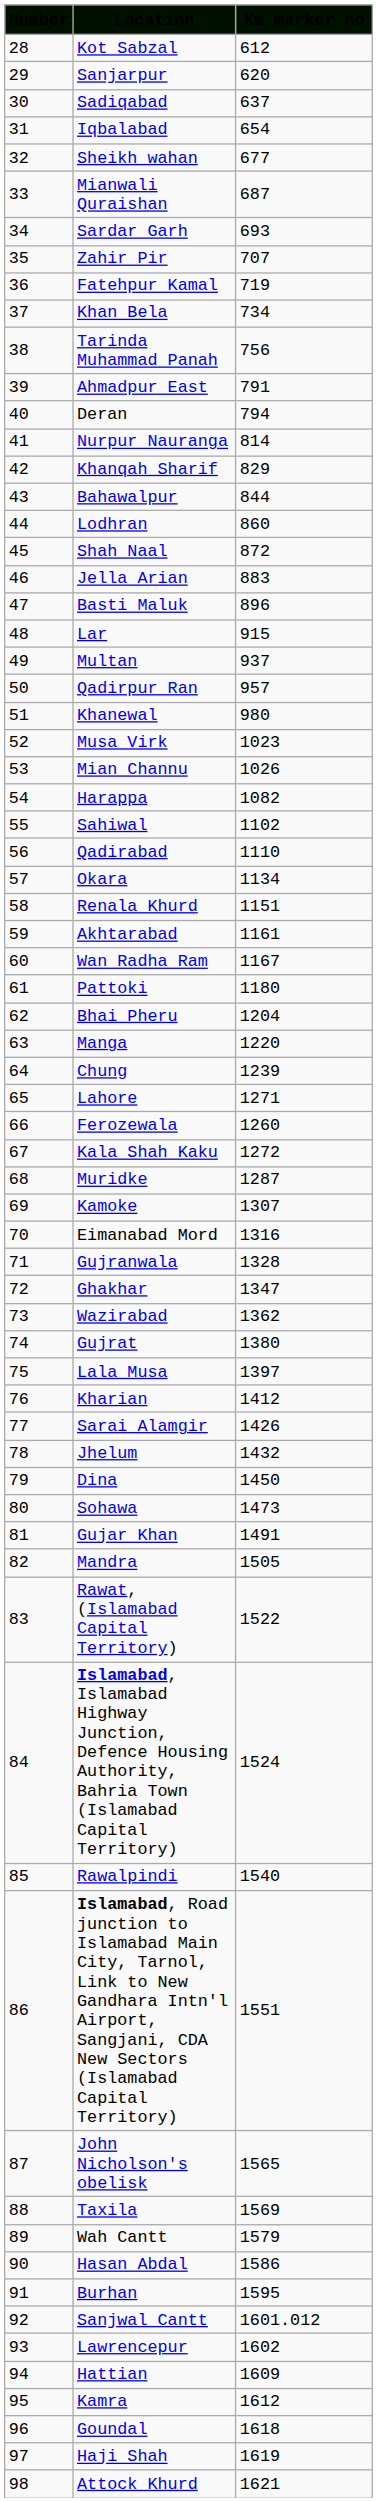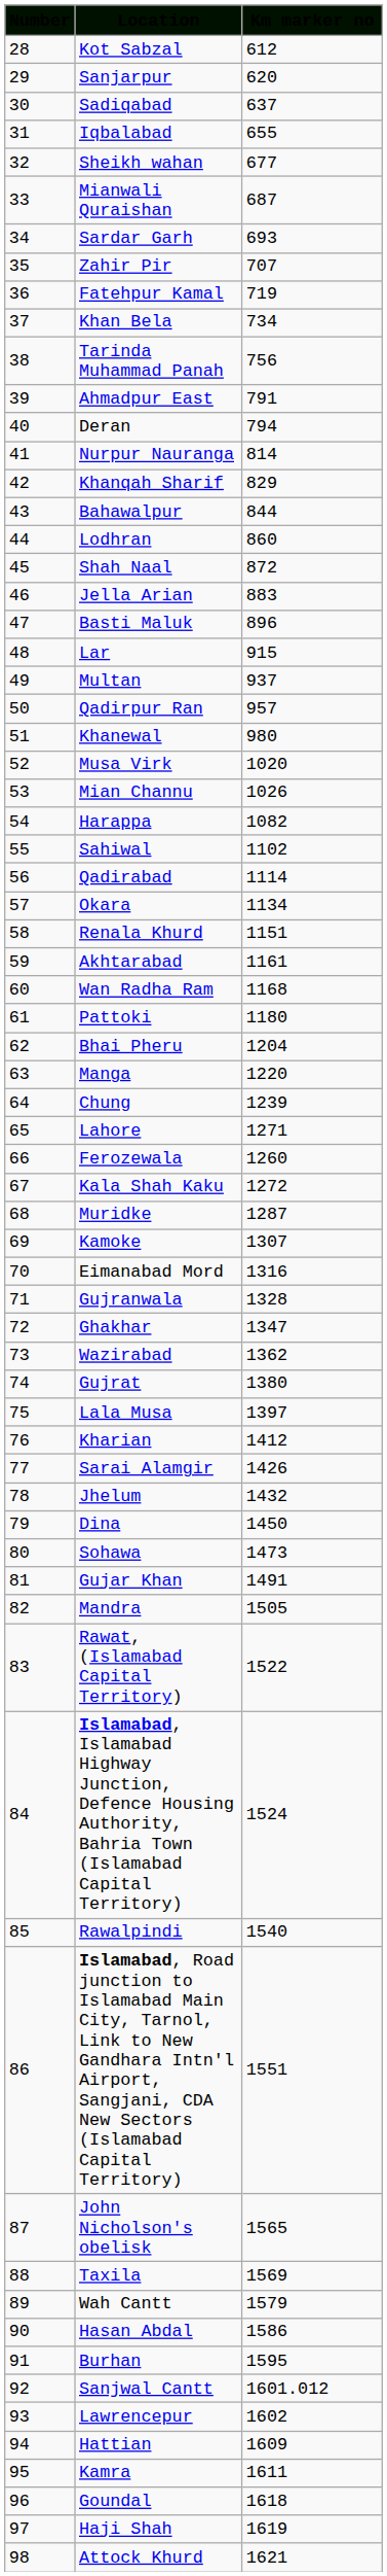 <table class="wikitable">
 <tr>
 <th style="background:#010; width:25px;"><span>Number</span></th>
 <th style="height:17px; background:#010; width:120px;"><span>Location</span></th>
 <th style="background:#010; width:100px;"><span> Km marker no</span></th>
 </tr>
 <tr>
 <td>28</td>
 <td><a href='#'>Kot Sabzal</a></td>
 <td>612</td>
 </tr>
 <tr>
 <td>29</td>
 <td><a href='#'>Sanjarpur</a></td>
 <td>620</td>
 </tr>
 <tr>
 <td>30</td>
 <td><a href='#'>Sadiqabad</a></td>
 <td>637</td>
 </tr>
 <tr>
 <td>31</td>
 <td><a href='#'>Iqbalabad</a></td>
-<td>654</td>
+<td>655</td>
 </tr>
 <tr>
 <td>32</td>
 <td><a href='#'>Sheikh wahan</a></td>
 <td>677</td>
 </tr>
 <tr>
 <td>33</td>
 <td><a href='#'>Mianwali Quraishan</a></td>
 <td>687</td>
 </tr>
 <tr>
 <td>34</td>
 <td><a href='#'>Sardar Garh</a></td>
 <td>693</td>
 </tr>
 <tr>
 <td>35</td>
 <td><a href='#'>Zahir Pir</a></td>
 <td>707</td>
 </tr>
 <tr>
 <td>36</td>
 <td><a href='#'>Fatehpur Kamal</a></td>
 <td>719</td>
 </tr>
 <tr>
 <td>37</td>
 <td><a href='#'>Khan Bela</a></td>
 <td>734</td>
 </tr>
 <tr>
 <td>38</td>
 <td><a href='#'>Tarinda Muhammad Panah</a></td>
 <td>756</td>
 </tr>
 <tr>
 <td>39</td>
 <td><a href='#'>Ahmadpur East</a></td>
 <td>791</td>
 </tr>
 <tr>
 <td>40</td>
 <td>Deran</td>
 <td>794</td>
 </tr>
 <tr>
 <td>41</td>
 <td><a href='#'>Nurpur Nauranga</a></td>
 <td>814</td>
 </tr>
 <tr>
 <td>42</td>
 <td><a href='#'>Khanqah Sharif</a></td>
 <td>829</td>
 </tr>
 <tr>
 <td>43</td>
 <td><a href='#'>Bahawalpur</a></td>
 <td>844</td>
 </tr>
 <tr>
 <td>44</td>
 <td><a href='#'>Lodhran</a></td>
 <td>860</td>
 </tr>
 <tr>
 <td>45</td>
 <td><a href='#'>Shah Naal</a></td>
 <td>872</td>
 </tr>
 <tr>
 <td>46</td>
 <td><a href='#'>Jella Arian</a></td>
 <td>883</td>
 </tr>
 <tr>
 <td>47</td>
 <td><a href='#'>Basti Maluk</a></td>
 <td>896</td>
 </tr>
 <tr>
 <td>48</td>
 <td><a href='#'>Lar</a></td>
 <td>915</td>
 </tr>
 <tr>
 <td>49</td>
 <td><a href='#'>Multan</a></td>
 <td>937</td>
 </tr>
 <tr>
 <td>50</td>
 <td><a href='#'>Qadirpur Ran</a></td>
 <td>957</td>
 </tr>
 <tr>
 <td>51</td>
 <td><a href='#'>Khanewal</a></td>
 <td>980</td>
 </tr>
 <tr>
 <td>52</td>
 <td><a href='#'>Musa Virk</a></td>
-<td>1023</td>
+<td>1020</td>
 </tr>
 <tr>
 <td>53</td>
 <td><a href='#'>Mian Channu</a></td>
 <td>1026</td>
 </tr>
 <tr>
 <td>54</td>
 <td><a href='#'>Harappa</a></td>
 <td>1082</td>
 </tr>
 <tr>
 <td>55</td>
 <td><a href='#'>Sahiwal</a></td>
 <td>1102</td>
 </tr>
 <tr>
 <td>56</td>
 <td><a href='#'>Qadirabad</a></td>
-<td>1110</td>
+<td>1114</td>
 </tr>
 <tr>
 <td>57</td>
 <td><a href='#'>Okara</a></td>
 <td>1134</td>
 </tr>
 <tr>
 <td>58</td>
 <td><a href='#'>Renala Khurd</a></td>
 <td>1151</td>
 </tr>
 <tr>
 <td>59</td>
 <td><a href='#'>Akhtarabad</a></td>
 <td>1161</td>
 </tr>
 <tr>
 <td>60</td>
 <td><a href='#'>Wan Radha Ram</a></td>
-<td>1167</td>
+<td>1168</td>
 </tr>
 <tr>
 <td>61</td>
 <td><a href='#'>Pattoki</a></td>
 <td>1180</td>
 </tr>
 <tr>
 <td>62</td>
 <td><a href='#'>Bhai Pheru</a></td>
 <td>1204</td>
 </tr>
 <tr>
 <td>63</td>
 <td><a href='#'>Manga</a></td>
 <td>1220</td>
 </tr>
 <tr>
 <td>64</td>
 <td><a href='#'>Chung</a></td>
 <td>1239</td>
 </tr>
 <tr>
 <td>65</td>
 <td><a href='#'>Lahore</a></td>
 <td>1271</td>
 </tr>
 <tr>
 <td>66</td>
 <td><a href='#'>Ferozewala</a></td>
 <td>1260</td>
 </tr>
 <tr>
 <td>67</td>
 <td><a href='#'>Kala Shah Kaku</a></td>
 <td>1272</td>
 </tr>
 <tr>
 <td>68</td>
 <td><a href='#'>Muridke</a></td>
 <td>1287</td>
 </tr>
 <tr>
 <td>69</td>
 <td><a href='#'>Kamoke</a></td>
 <td>1307</td>
 </tr>
 <tr>
 <td>70</td>
 <td>Eimanabad Mord</td>
 <td>1316</td>
 </tr>
 <tr>
 <td>71</td>
 <td><a href='#'>Gujranwala</a></td>
 <td>1328</td>
 </tr>
 <tr>
 <td>72</td>
 <td><a href='#'>Ghakhar</a></td>
 <td>1347</td>
 </tr>
 <tr>
 <td>73</td>
 <td><a href='#'>Wazirabad</a></td>
 <td>1362</td>
 </tr>
 <tr>
 <td>74</td>
 <td><a href='#'>Gujrat</a></td>
 <td>1380</td>
 </tr>
 <tr>
 <td>75</td>
 <td><a href='#'>Lala Musa</a></td>
 <td>1397</td>
 </tr>
 <tr>
 <td>76</td>
 <td><a href='#'>Kharian</a></td>
 <td>1412</td>
 </tr>
 <tr>
 <td>77</td>
 <td><a href='#'>Sarai Alamgir</a></td>
 <td>1426</td>
 </tr>
 <tr>
 <td>78</td>
 <td><a href='#'>Jhelum</a></td>
 <td>1432</td>
 </tr>
 <tr>
 <td>79</td>
 <td><a href='#'>Dina</a></td>
 <td>1450</td>
 </tr>
 <tr>
 <td>80</td>
 <td><a href='#'>Sohawa</a></td>
 <td>1473</td>
 </tr>
 <tr>
 <td>81</td>
 <td><a href='#'>Gujar Khan</a></td>
 <td>1491</td>
 </tr>
 <tr>
 <td>82</td>
 <td><a href='#'>Mandra</a></td>
 <td>1505</td>
 </tr>
 <tr>
 <td>83</td>
 <td><a href='#'>Rawat</a>, (<a href='#'>Islamabad Capital Territory</a>)</td>
 <td>1522</td>
 </tr>
 <tr>
 <td>84</td>
 <td><strong><a href='#'>Islamabad</a></strong>, Islamabad Highway Junction, Defence Housing Authority, Bahria Town (Islamabad Capital Territory)</td>
 <td>1524</td>
 </tr>
 <tr>
 <td>85</td>
 <td><a href='#'>Rawalpindi</a></td>
 <td>1540</td>
 </tr>
 <tr>
 <td>86</td>
 <td><strong>Islamabad</strong>, Road junction to Islamabad Main City, Tarnol, Link to New Gandhara Intn'l Airport, Sangjani, CDA New Sectors (Islamabad Capital Territory)</td>
 <td>1551</td>
 </tr>
 <tr>
 <td>87</td>
 <td><a href='#'>John Nicholson's obelisk</a></td>
 <td>1565</td>
 </tr>
 <tr>
 <td>88</td>
 <td><a href='#'>Taxila</a></td>
 <td>1569</td>
 </tr>
 <tr>
 <td>89</td>
 <td>Wah Cantt</td>
 <td>1579</td>
 </tr>
 <tr>
 <td>90</td>
 <td><a href='#'>Hasan Abdal</a></td>
 <td>1586</td>
 </tr>
 <tr>
 <td>91</td>
 <td><a href='#'>Burhan</a></td>
 <td>1595</td>
 </tr>
 <tr>
 <td>92</td>
 <td><a href='#'>Sanjwal Cantt</a></td>
 <td>1601.012</td>
 </tr>
 <tr>
 <td>93</td>
 <td><a href='#'>Lawrencepur</a></td>
 <td>1602</td>
 </tr>
 <tr>
 <td>94</td>
 <td><a href='#'>Hattian</a></td>
 <td>1609</td>
 </tr>
 <tr>
 <td>95</td>
 <td><a href='#'>Kamra</a></td>
-<td>1612</td>
+<td>1611</td>
 </tr>
 <tr>
 <td>96</td>
 <td><a href='#'>Goundal</a></td>
 <td>1618</td>
 </tr>
 <tr>
 <td>97</td>
 <td><a href='#'>Haji Shah</a></td>
 <td>1619</td>
 </tr>
 <tr>
 <td>98</td>
 <td><a href='#'>Attock Khurd</a></td>
 <td>1621</td>
 </tr>
 </table>
